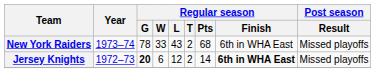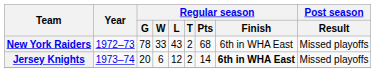 <table class="wikitable" style="font-size: 95%; text-align:center;">
 <tr>
 <th rowspan="2">Team</th>
 <th rowspan="2">Year</th>
 <th colspan="6"><a href='#'>Regular season</a></th>
 <th colspan="1"><a href='#'>Post season</a></th>
 </tr>
 <tr>
 <th>G</th>
 <th>W</th>
 <th>L</th>
 <th>T</th>
 <th>Pts</th>
 <th>Finish</th>
 <th>Result</th>
 </tr>
 <tr>
 <th><a href='#'>New York Raiders</a></th>
-<td><a href='#'>1973–74</a></td>
+<td><a href='#'>1972–73</a></td>
 <td>78</td>
 <td>33</td>
 <td>43</td>
 <td>2</td>
 <td>68</td>
 <td>6th in WHA East</td>
 <td>Missed playoffs</td>
 </tr>
 <tr>
 <th><a href='#'>Jersey Knights</a></th>
-<td><a href='#'>1972–73</a></td>
-<td><strong>20</strong></td>
+<td><a href='#'>1973–74</a></td>
+<td>20</td>
 <td>6</td>
 <td>12</td>
 <td>2</td>
 <td>14</td>
 <td><strong>6th in WHA East</strong></td>
 <td>Missed playoffs</td>
 </tr>
 <tr>
 </tr>
 </table>
